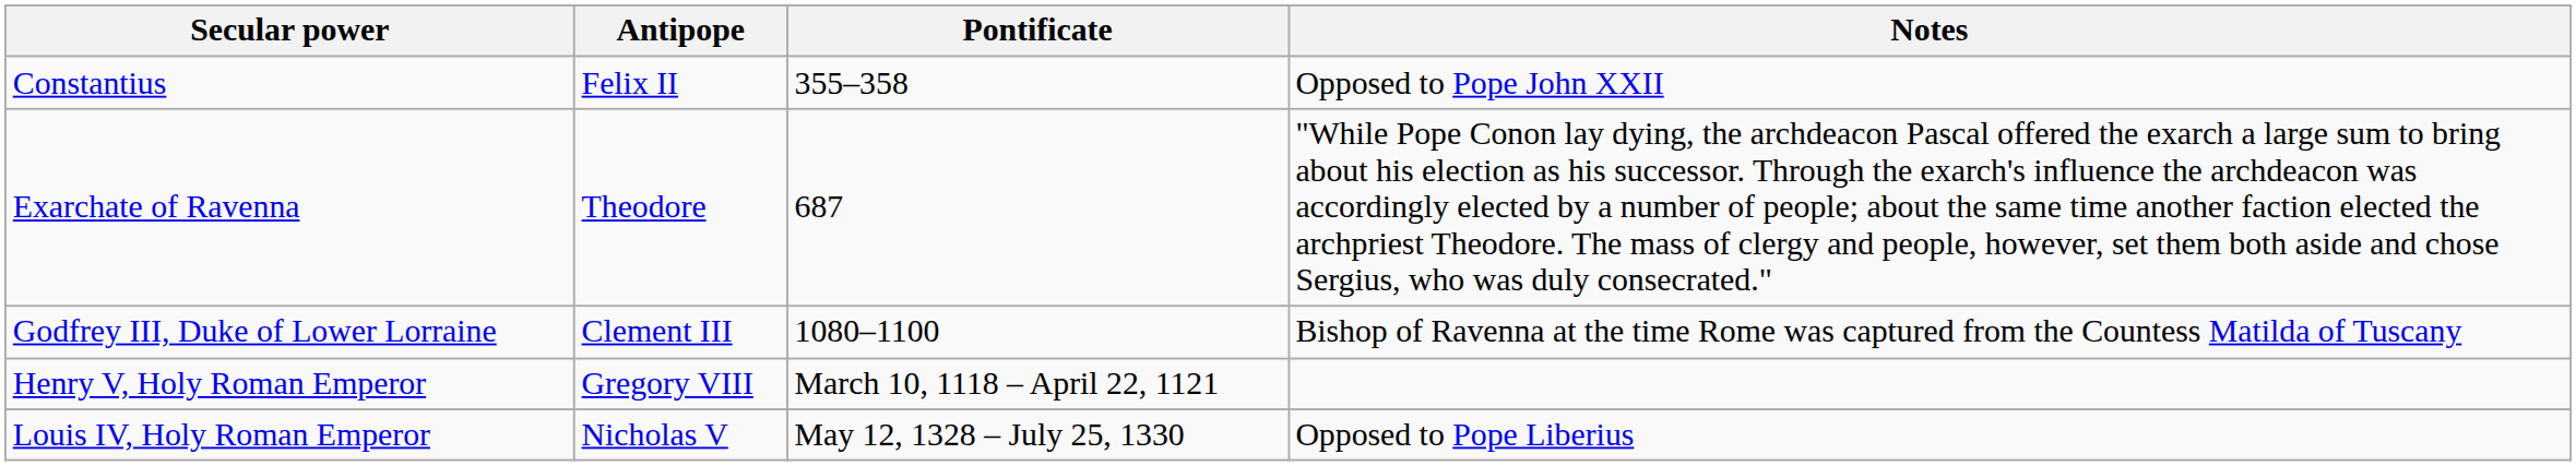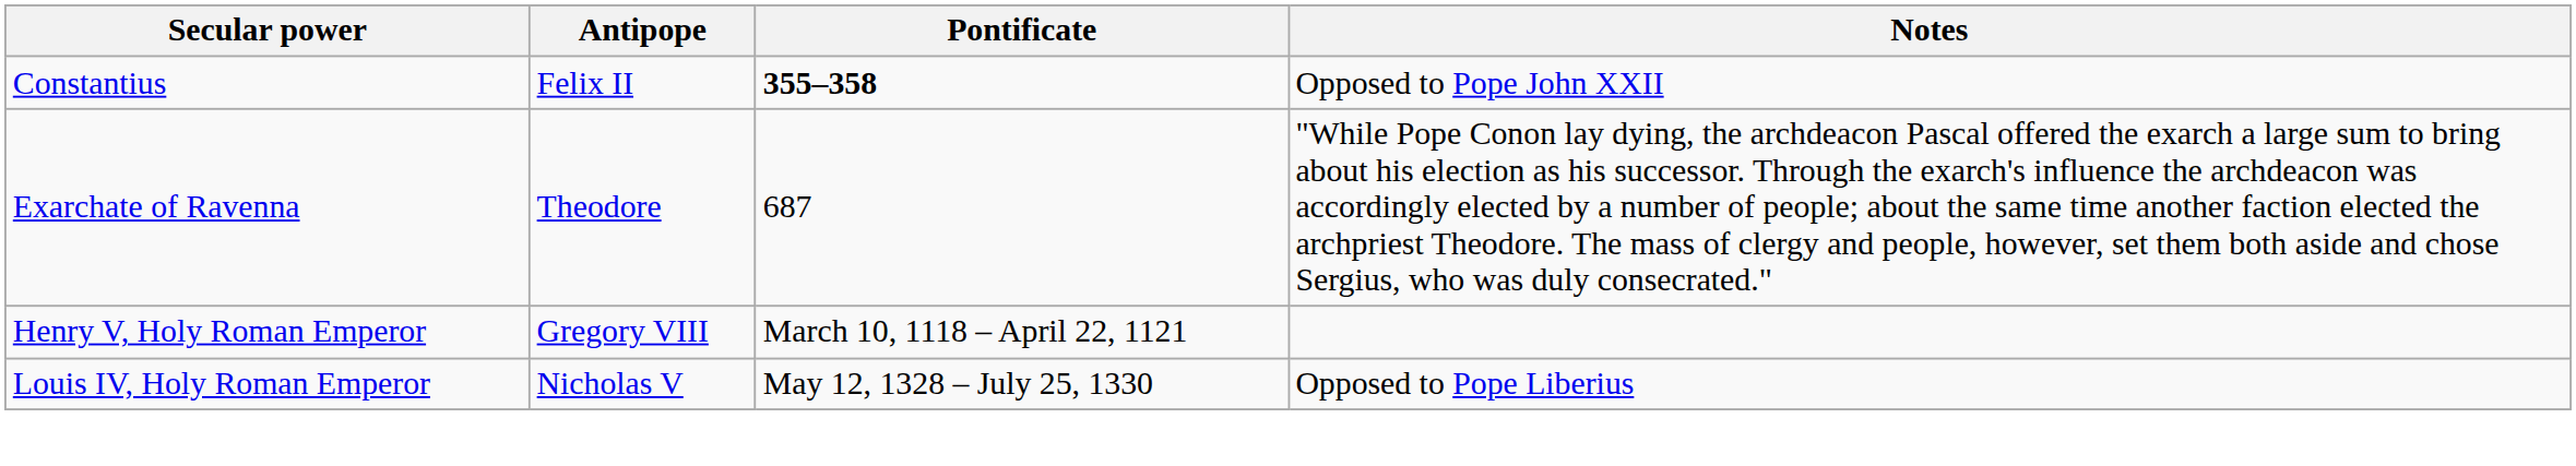 <table class="wikitable sortable collapsible" style="width:100%">
 <tr>
 <th width="*">Secular power</th>
 <th width="*">Antipope</th>
 <th width="*">Pontificate</th>
 <th width="50%">Notes</th>
 </tr>
 <tr valign="top">
 <td><a href='#'>Constantius</a></td>
 <td><a href='#'>Felix II</a></td>
-<td>355–358</td>
+<td><strong>355–358</strong></td>
 <td>Opposed to <a href='#'>Pope John XXII</a></td>
 </tr>
 <tr>
 <td><a href='#'>Exarchate of Ravenna</a></td>
 <td><a href='#'>Theodore</a></td>
 <td>687</td>
 <td>"While Pope Conon lay dying, the archdeacon Pascal offered the exarch a large sum to bring about his election as his successor. Through the exarch's influence the archdeacon was accordingly elected by a number of people; about the same time another faction elected the archpriest Theodore. The mass of clergy and people, however, set them both aside and chose Sergius, who was duly consecrated."</td>
-</tr>
-<tr>
-<td><a href='#'>Godfrey III, Duke of Lower Lorraine</a></td>
-<td><a href='#'>Clement III</a></td>
-<td>1080–1100</td>
-<td>Bishop of Ravenna at the time Rome was captured from the Countess <a href='#'>Matilda of Tuscany</a></td>
 </tr>
 <tr>
 <td><a href='#'>Henry V, Holy Roman Emperor</a></td>
 <td><a href='#'>Gregory VIII</a></td>
 <td>March 10, 1118 – April 22, 1121</td>
 <td></td>
 </tr>
 <tr>
 <td><a href='#'>Louis IV, Holy Roman Emperor</a></td>
 <td><a href='#'>Nicholas V</a></td>
 <td>May 12, 1328 – July 25, 1330</td>
 <td>Opposed to <a href='#'>Pope Liberius</a></td>
 </tr>
 </table>
